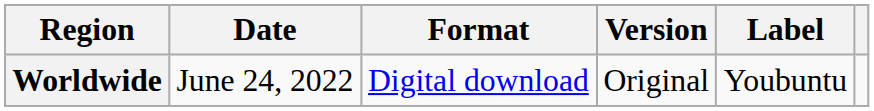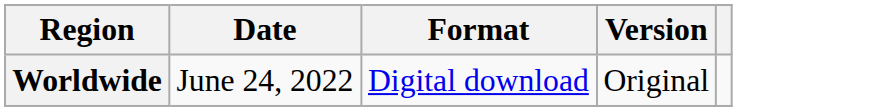 <table class="wikitable">
 <tr>
 <th scope="row">Region</th>
 <th scope="row">Date</th>
 <th scope="row">Format</th>
 <th scope="row">Version</th>
-<th scope="row">Label</th>
 <th scope="row"></th>
 </tr>
 <tr>
 <th scope="row">Worldwide</th>
 <td>June 24, 2022</td>
 <td><a href='#'>Digital download</a></td>
 <td>Original</td>
-<td>Youbuntu</td>
 <td></td>
 </tr>
 </table>
